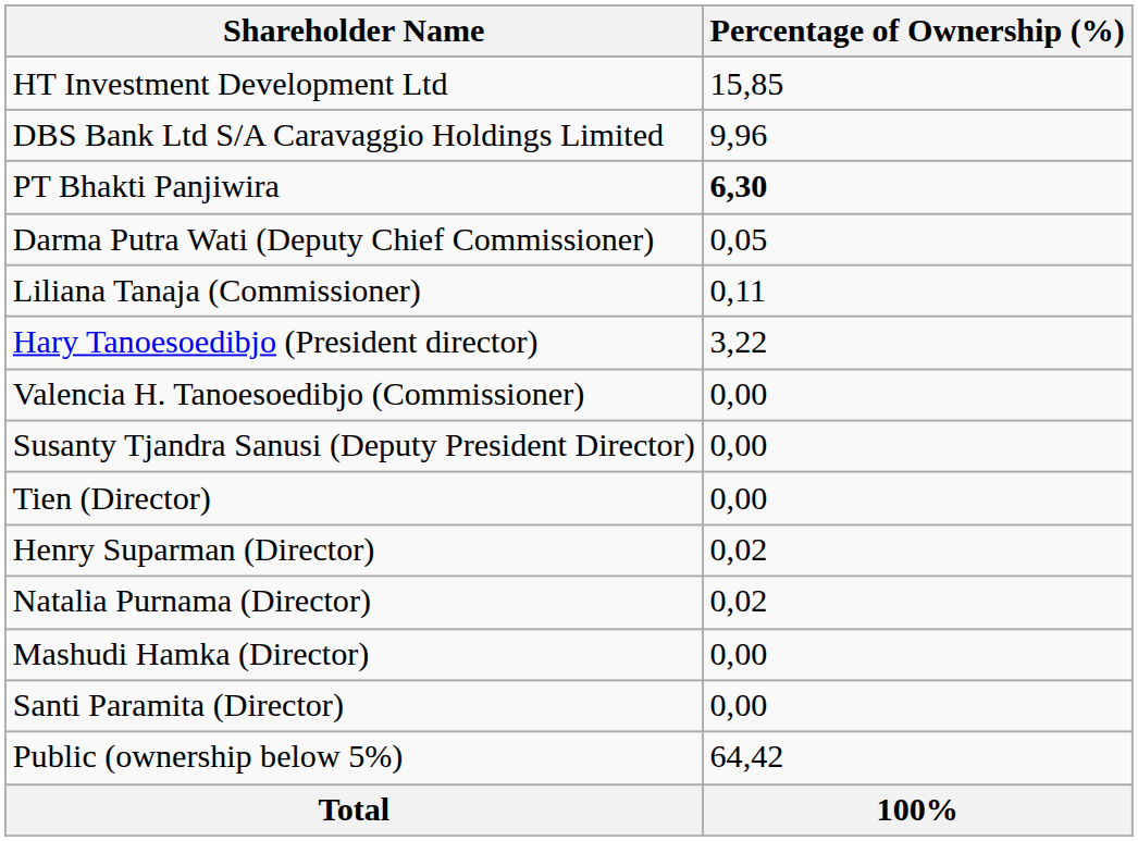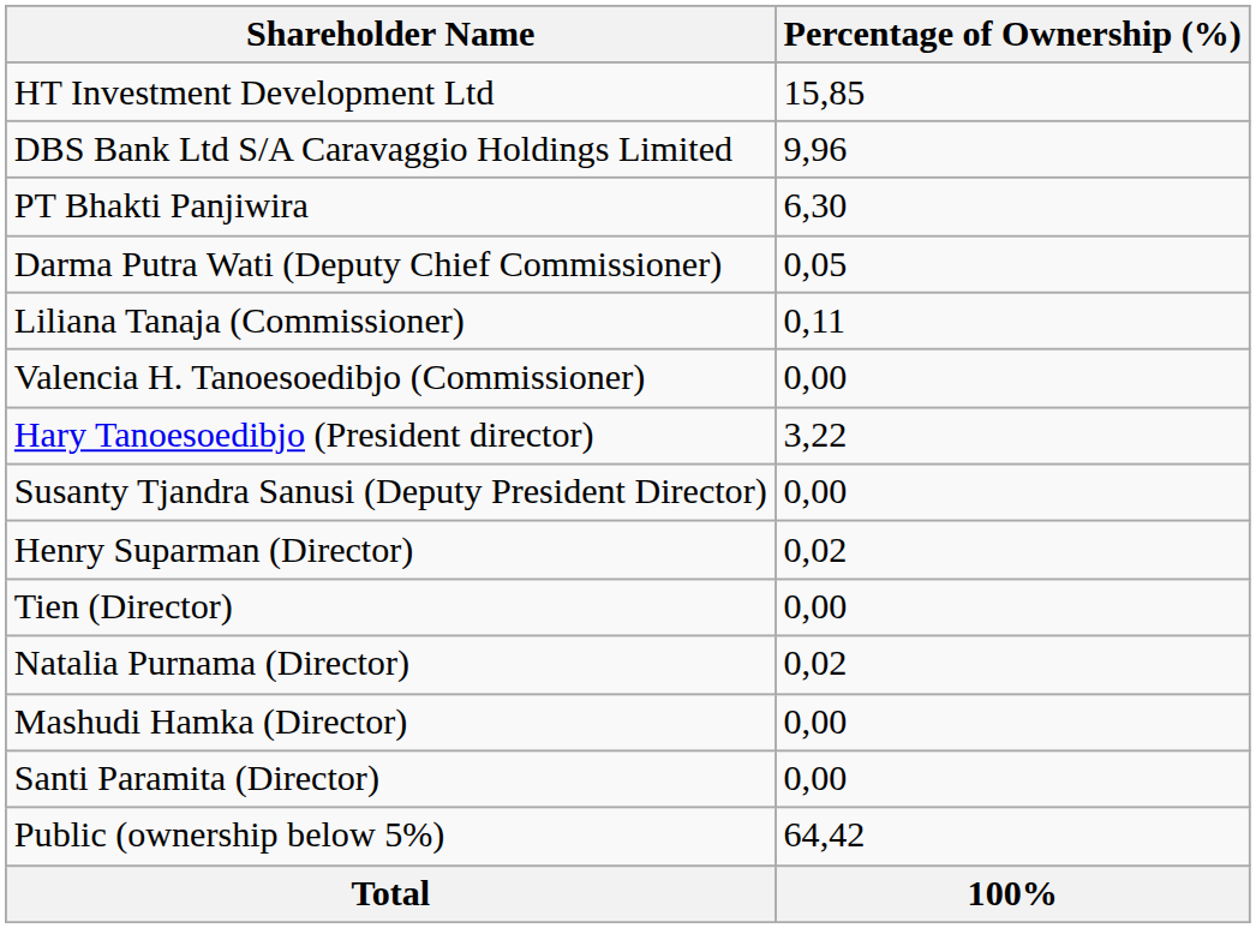 <table class="wikitable sortable">
 <tr>
 <th>Shareholder Name</th>
 <th>Percentage of Ownership (%)</th>
 </tr>
 <tr>
 <td>HT Investment Development Ltd</td>
 <td>15,85</td>
 </tr>
 <tr>
 <td>DBS Bank Ltd S/A Caravaggio Holdings Limited</td>
 <td>9,96</td>
 </tr>
 <tr>
 <td>PT Bhakti Panjiwira</td>
-<td><strong>6,30</strong></td>
+<td>6,30</td>
 </tr>
 <tr>
 <td>Darma Putra Wati (Deputy Chief Commissioner)</td>
 <td>0,05</td>
 </tr>
 <tr>
 <td>Liliana Tanaja (Commissioner)</td>
 <td>0,11</td>
 </tr>
 <tr>
+<td>Valencia H. Tanoesoedibjo (Commissioner)</td>
+<td>0,00</td>
+</tr>
+<tr>
 <td><a href='#'>Hary Tanoesoedibjo</a> (President director)</td>
 <td>3,22</td>
-</tr>
-<tr>
-<td>Valencia H. Tanoesoedibjo (Commissioner)</td>
-<td>0,00</td>
 </tr>
 <tr>
 <td>Susanty Tjandra Sanusi (Deputy President Director)</td>
 <td>0,00</td>
 </tr>
 <tr>
+<td>Henry Suparman (Director)</td>
+<td>0,02</td>
+</tr>
+<tr>
 <td>Tien (Director)</td>
 <td>0,00</td>
-</tr>
-<tr>
-<td>Henry Suparman (Director)</td>
-<td>0,02</td>
 </tr>
 <tr>
 <td>Natalia Purnama (Director)</td>
 <td>0,02</td>
 </tr>
 <tr>
 <td>Mashudi Hamka (Director)</td>
 <td>0,00</td>
 </tr>
 <tr>
 <td>Santi Paramita (Director)</td>
 <td>0,00</td>
 </tr>
 <tr>
 <td>Public (ownership below 5%)</td>
 <td>64,42</td>
 </tr>
 <tr>
 <th>Total</th>
 <th>100%</th>
 </tr>
 </table>
